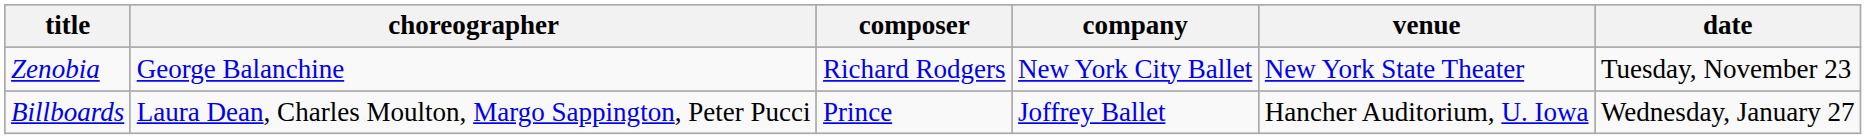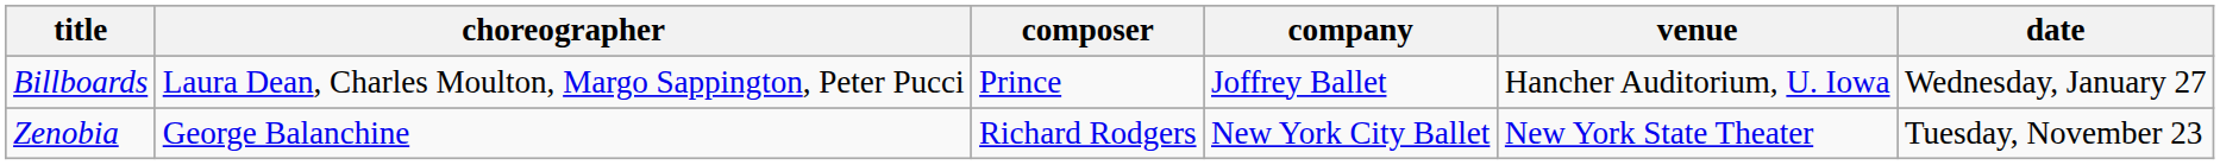 <table class="wikitable sortable">
 <tr>
 <th>title</th>
 <th>choreographer</th>
 <th>composer</th>
 <th>company</th>
 <th>venue</th>
 <th>date</th>
 </tr>
 <tr>
+<td><em><a href='#'>Billboards</a></em></td>
+<td><a href='#'>Laura Dean</a>, Charles Moulton, <a href='#'>Margo Sappington</a>, Peter Pucci</td>
+<td><a href='#'>Prince</a></td>
+<td><a href='#'>Joffrey Ballet</a></td>
+<td>Hancher Auditorium, <a href='#'>U. Iowa</a></td>
+<td>Wednesday, January 27</td>
+</tr>
+<tr>
 <td><em><a href='#'>Zenobia</a></em></td>
 <td><a href='#'>George Balanchine</a></td>
 <td><a href='#'>Richard Rodgers</a></td>
 <td><a href='#'>New York City Ballet</a></td>
 <td><a href='#'>New York State Theater</a></td>
 <td>Tuesday, November 23</td>
 </tr>
-<tr>
-<td><em><a href='#'>Billboards</a></em></td>
-<td><a href='#'>Laura Dean</a>, Charles Moulton, <a href='#'>Margo Sappington</a>, Peter Pucci</td>
-<td><a href='#'>Prince</a></td>
-<td><a href='#'>Joffrey Ballet</a></td>
-<td>Hancher Auditorium, <a href='#'>U. Iowa</a></td>
-<td>Wednesday, January 27</td>
-</tr>
 </table>
